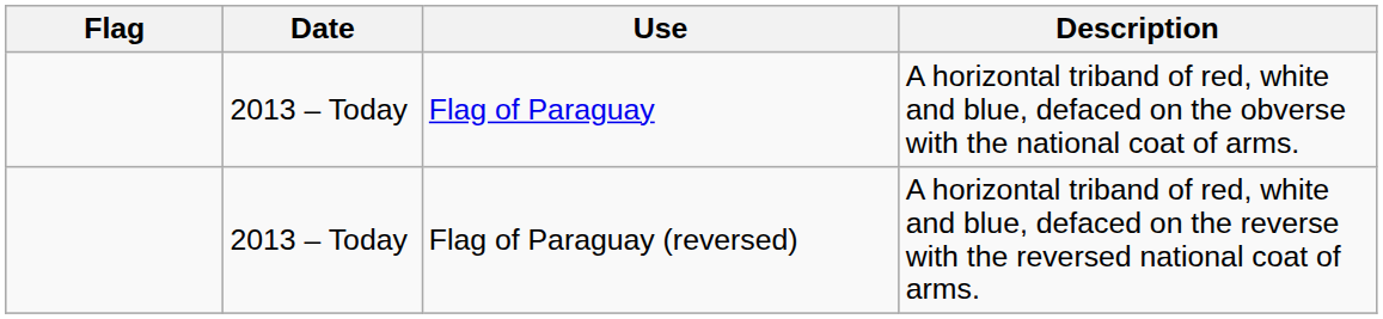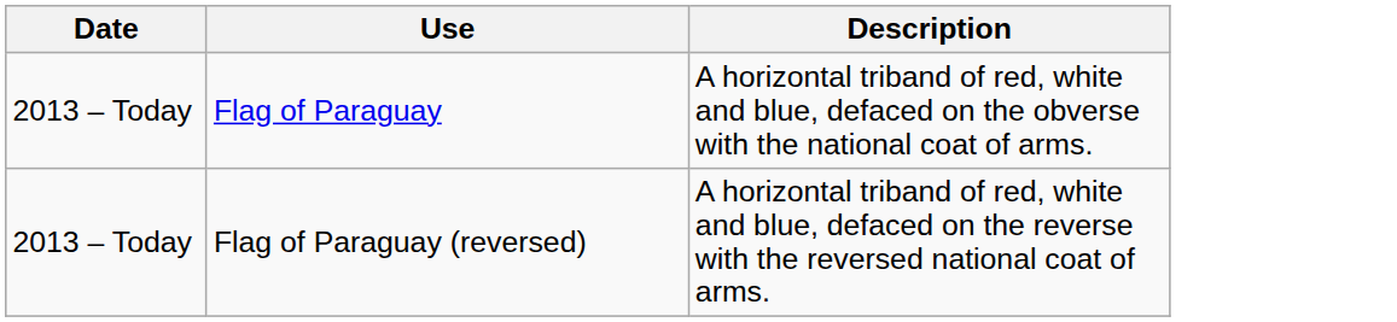 <table class="wikitable">
 <tr>
-<th style="width:110px;">Flag</th>
 <th style="width:100px;">Date</th>
 <th style="width:250px;">Use</th>
 <th style="width:250px;">Description</th>
 </tr>
 <tr>
-<td></td>
 <td>2013 – Today</td>
 <td><a href='#'>Flag of Paraguay</a></td>
 <td>A horizontal triband of red, white and blue, defaced on the obverse with the national coat of arms.</td>
 </tr>
 <tr>
-<td></td>
 <td>2013 – Today</td>
 <td>Flag of Paraguay (reversed)</td>
 <td>A horizontal triband of red, white and blue, defaced on the reverse with the reversed national coat of arms.</td>
 </tr>
 </table>
